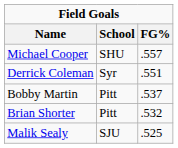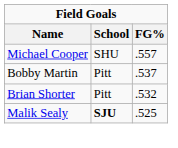 <table class="wikitable">
 <tr>
 <td colspan=3 style="text-align:center;"><strong>Field Goals</strong></td>
 </tr>
 <tr>
 <th>Name</th>
 <th>School</th>
 <th>FG%</th>
 </tr>
 <tr>
 <td><a href='#'>Michael Cooper</a></td>
 <td>SHU</td>
 <td>.557</td>
 </tr>
 <tr>
-<td><a href='#'>Derrick Coleman</a></td>
-<td>Syr</td>
-<td>.551</td>
-</tr>
-<tr>
 <td>Bobby Martin</td>
 <td>Pitt</td>
 <td>.537</td>
 </tr>
 <tr>
 <td><a href='#'>Brian Shorter</a></td>
 <td>Pitt</td>
 <td>.532</td>
 </tr>
 <tr>
 <td><a href='#'>Malik Sealy</a></td>
-<td>SJU</td>
+<td><strong>SJU</strong></td>
 <td>.525</td>
 </tr>
 </table>
